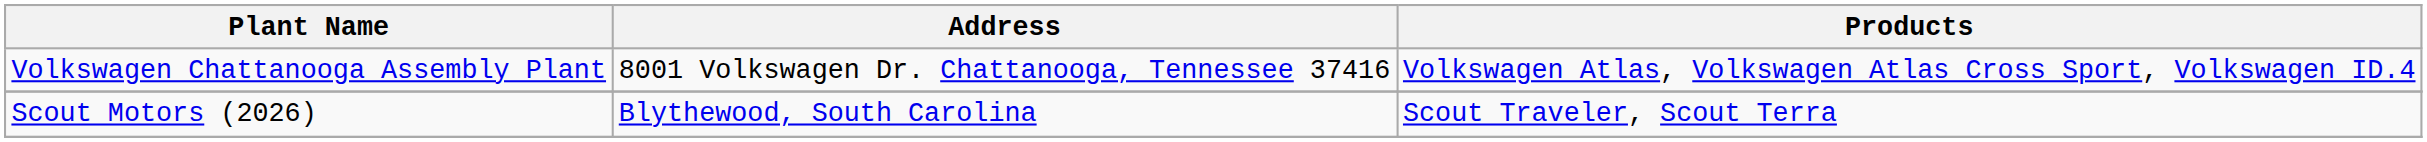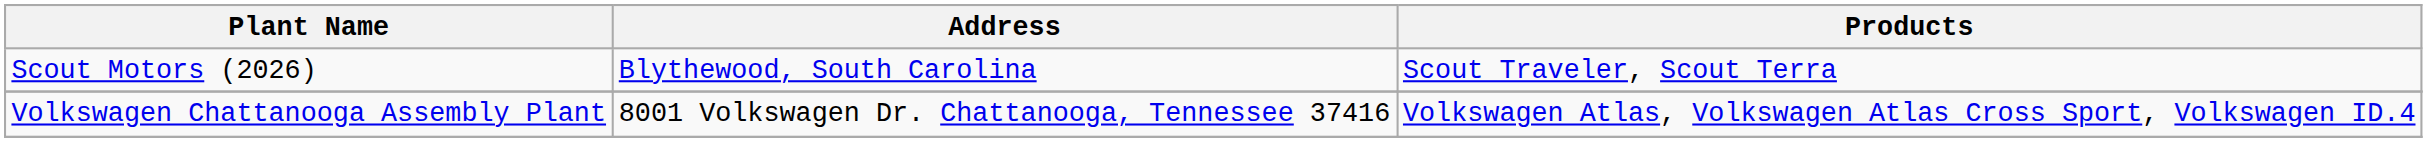 <table class="wikitable">
 <tr>
 <th>Plant Name</th>
 <th>Address</th>
 <th>Products</th>
+</tr>
+<tr --->
+<td><a href='#'>Scout Motors</a> (2026)</td>
+<td><a href='#'>Blythewood, South Carolina</a></td>
+<td><a href='#'>Scout Traveler</a>, <a href='#'>Scout Terra</a></td>
+</tr>
+<tr --->
 </tr>
 <tr --->
 <td><a href='#'>Volkswagen Chattanooga Assembly Plant</a></td>
 <td>8001 Volkswagen Dr. <a href='#'>Chattanooga, Tennessee</a> 37416</td>
 <td><a href='#'>Volkswagen Atlas</a>, <a href='#'>Volkswagen Atlas Cross Sport</a>, <a href='#'>Volkswagen ID.4</a></td>
 </tr>
 <tr --->
 </tr>
-<tr --->
-<td><a href='#'>Scout Motors</a> (2026)</td>
-<td><a href='#'>Blythewood, South Carolina</a></td>
-<td><a href='#'>Scout Traveler</a>, <a href='#'>Scout Terra</a></td>
-</tr>
-<tr --->
-</tr>
 </table>
